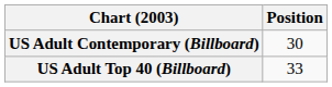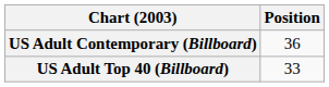 <table class="wikitable plainrowheaders" style="text-align:center">
 <tr>
 <th>Chart (2003)</th>
 <th>Position</th>
 </tr>
 <tr>
 <th scope="row">US Adult Contemporary (<em>Billboard</em>)</th>
-<td>30</td>
+<td>36</td>
 </tr>
 <tr>
 <th scope="row">US Adult Top 40 (<em>Billboard</em>)</th>
 <td>33</td>
 </tr>
 </table>
